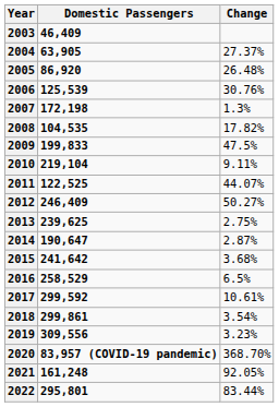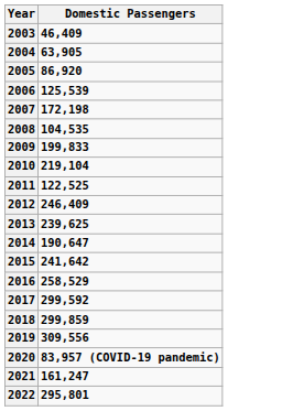 <table class="wikitable sortable" style="font-size: 85%">
 <tr>
 <th>Year</th>
 <th>Domestic Passengers</th>
-<th>Change</th>
 </tr>
 <tr>
 <th>2003</th>
 <td><strong>46,409</strong></td>
-<td></td>
 </tr>
 <tr>
 <th>2004</th>
 <td><strong>63,905</strong></td>
-<td> 27.37%</td>
 </tr>
 <tr>
 <th>2005</th>
 <td><strong>86,920</strong></td>
-<td> 26.48%</td>
 </tr>
 <tr>
 <th>2006</th>
 <td><strong>125,539</strong></td>
-<td> 30.76%</td>
 </tr>
 <tr>
 <th>2007</th>
 <td><strong>172,198</strong></td>
-<td> 1.3%</td>
 </tr>
 <tr>
 <th>2008</th>
 <td><strong>104,535</strong></td>
-<td> 17.82%</td>
 </tr>
 <tr>
 <th>2009</th>
 <td><strong>199,833</strong></td>
-<td> 47.5%</td>
 </tr>
 <tr>
 <th>2010</th>
 <td><strong>219,104</strong></td>
-<td> 9.11%</td>
 </tr>
 <tr>
 <th>2011</th>
 <td><strong>122,525</strong></td>
-<td> 44.07%</td>
 </tr>
 <tr>
 <th>2012</th>
 <td><strong>246,409</strong></td>
-<td> 50.27%</td>
 </tr>
 <tr>
 <th>2013</th>
 <td><strong>239,625</strong></td>
-<td> 2.75%</td>
 </tr>
 <tr>
 <th>2014</th>
 <td><strong>190,647</strong></td>
-<td> 2.87%</td>
 </tr>
 <tr>
 <th>2015</th>
 <td><strong>241,642</strong></td>
-<td> 3.68%</td>
 </tr>
 <tr>
 <th>2016</th>
 <td><strong>258,529</strong></td>
-<td> 6.5%</td>
 </tr>
 <tr>
 <th>2017</th>
 <td><strong>299,592</strong></td>
-<td> 10.61%</td>
 </tr>
 <tr>
 <th>2018</th>
-<td><strong>299,861</strong></td>
-<td> 3.54%</td>
+<td><strong>299,859</strong></td>
 </tr>
 <tr>
 <th>2019</th>
 <td><strong>309,556</strong></td>
-<td> 3.23%</td>
 </tr>
 <tr>
 <th>2020</th>
 <td><strong>83,957 (COVID-19 pandemic)</strong></td>
-<td> 368.70%</td>
 </tr>
 <tr>
 <th>2021</th>
-<td><strong>161,248</strong></td>
-<td> 92.05%</td>
+<td><strong>161,247</strong></td>
 </tr>
 <tr>
 <th>2022</th>
 <td><strong>295,801</strong></td>
-<td> 83.44%</td>
 </tr>
 </table>
